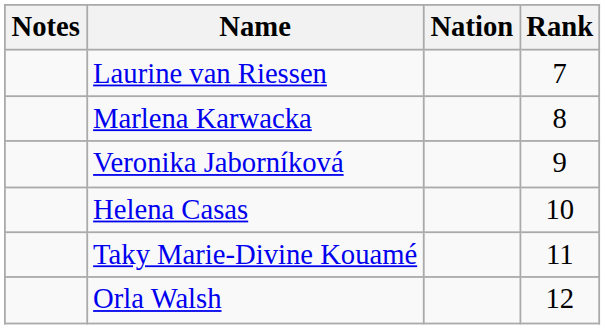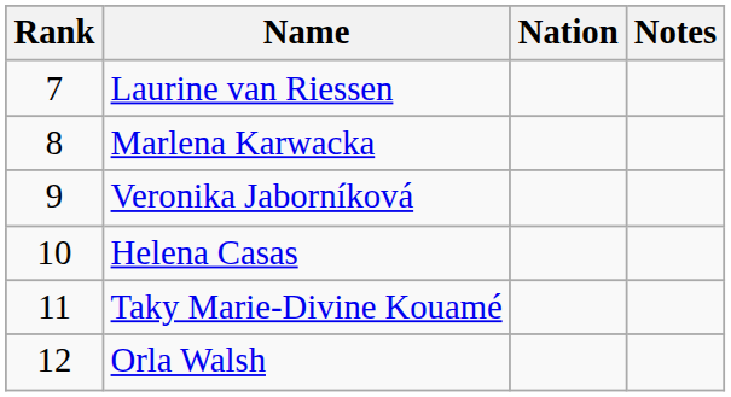 <table class="wikitable sortable" style="text-align:center">
 <tr>
-<th>Notes</th>
+<th>Rank</th>
 <th>Name</th>
 <th>Nation</th>
-<th>Rank</th>
+<th>Notes</th>
 </tr>
 <tr>
-<td></td>
+<td>7</td>
 <td align=left><a href='#'>Laurine van Riessen</a></td>
 <td align=left></td>
-<td>7</td>
+<td></td>
 </tr>
 <tr>
-<td></td>
+<td>8</td>
 <td align=left><a href='#'>Marlena Karwacka</a></td>
 <td align=left></td>
-<td>8</td>
+<td></td>
 </tr>
 <tr>
-<td></td>
+<td>9</td>
 <td align=left><a href='#'>Veronika Jaborníková</a></td>
 <td align=left></td>
-<td>9</td>
+<td></td>
 </tr>
 <tr>
-<td></td>
+<td>10</td>
 <td align=left><a href='#'>Helena Casas</a></td>
 <td align=left></td>
-<td>10</td>
+<td></td>
 </tr>
 <tr>
-<td></td>
+<td>11</td>
 <td align=left><a href='#'>Taky Marie-Divine Kouamé</a></td>
 <td align=left></td>
-<td>11</td>
+<td></td>
 </tr>
 <tr>
-<td></td>
+<td>12</td>
 <td align=left><a href='#'>Orla Walsh</a></td>
 <td align=left></td>
-<td>12</td>
+<td></td>
 </tr>
 </table>
